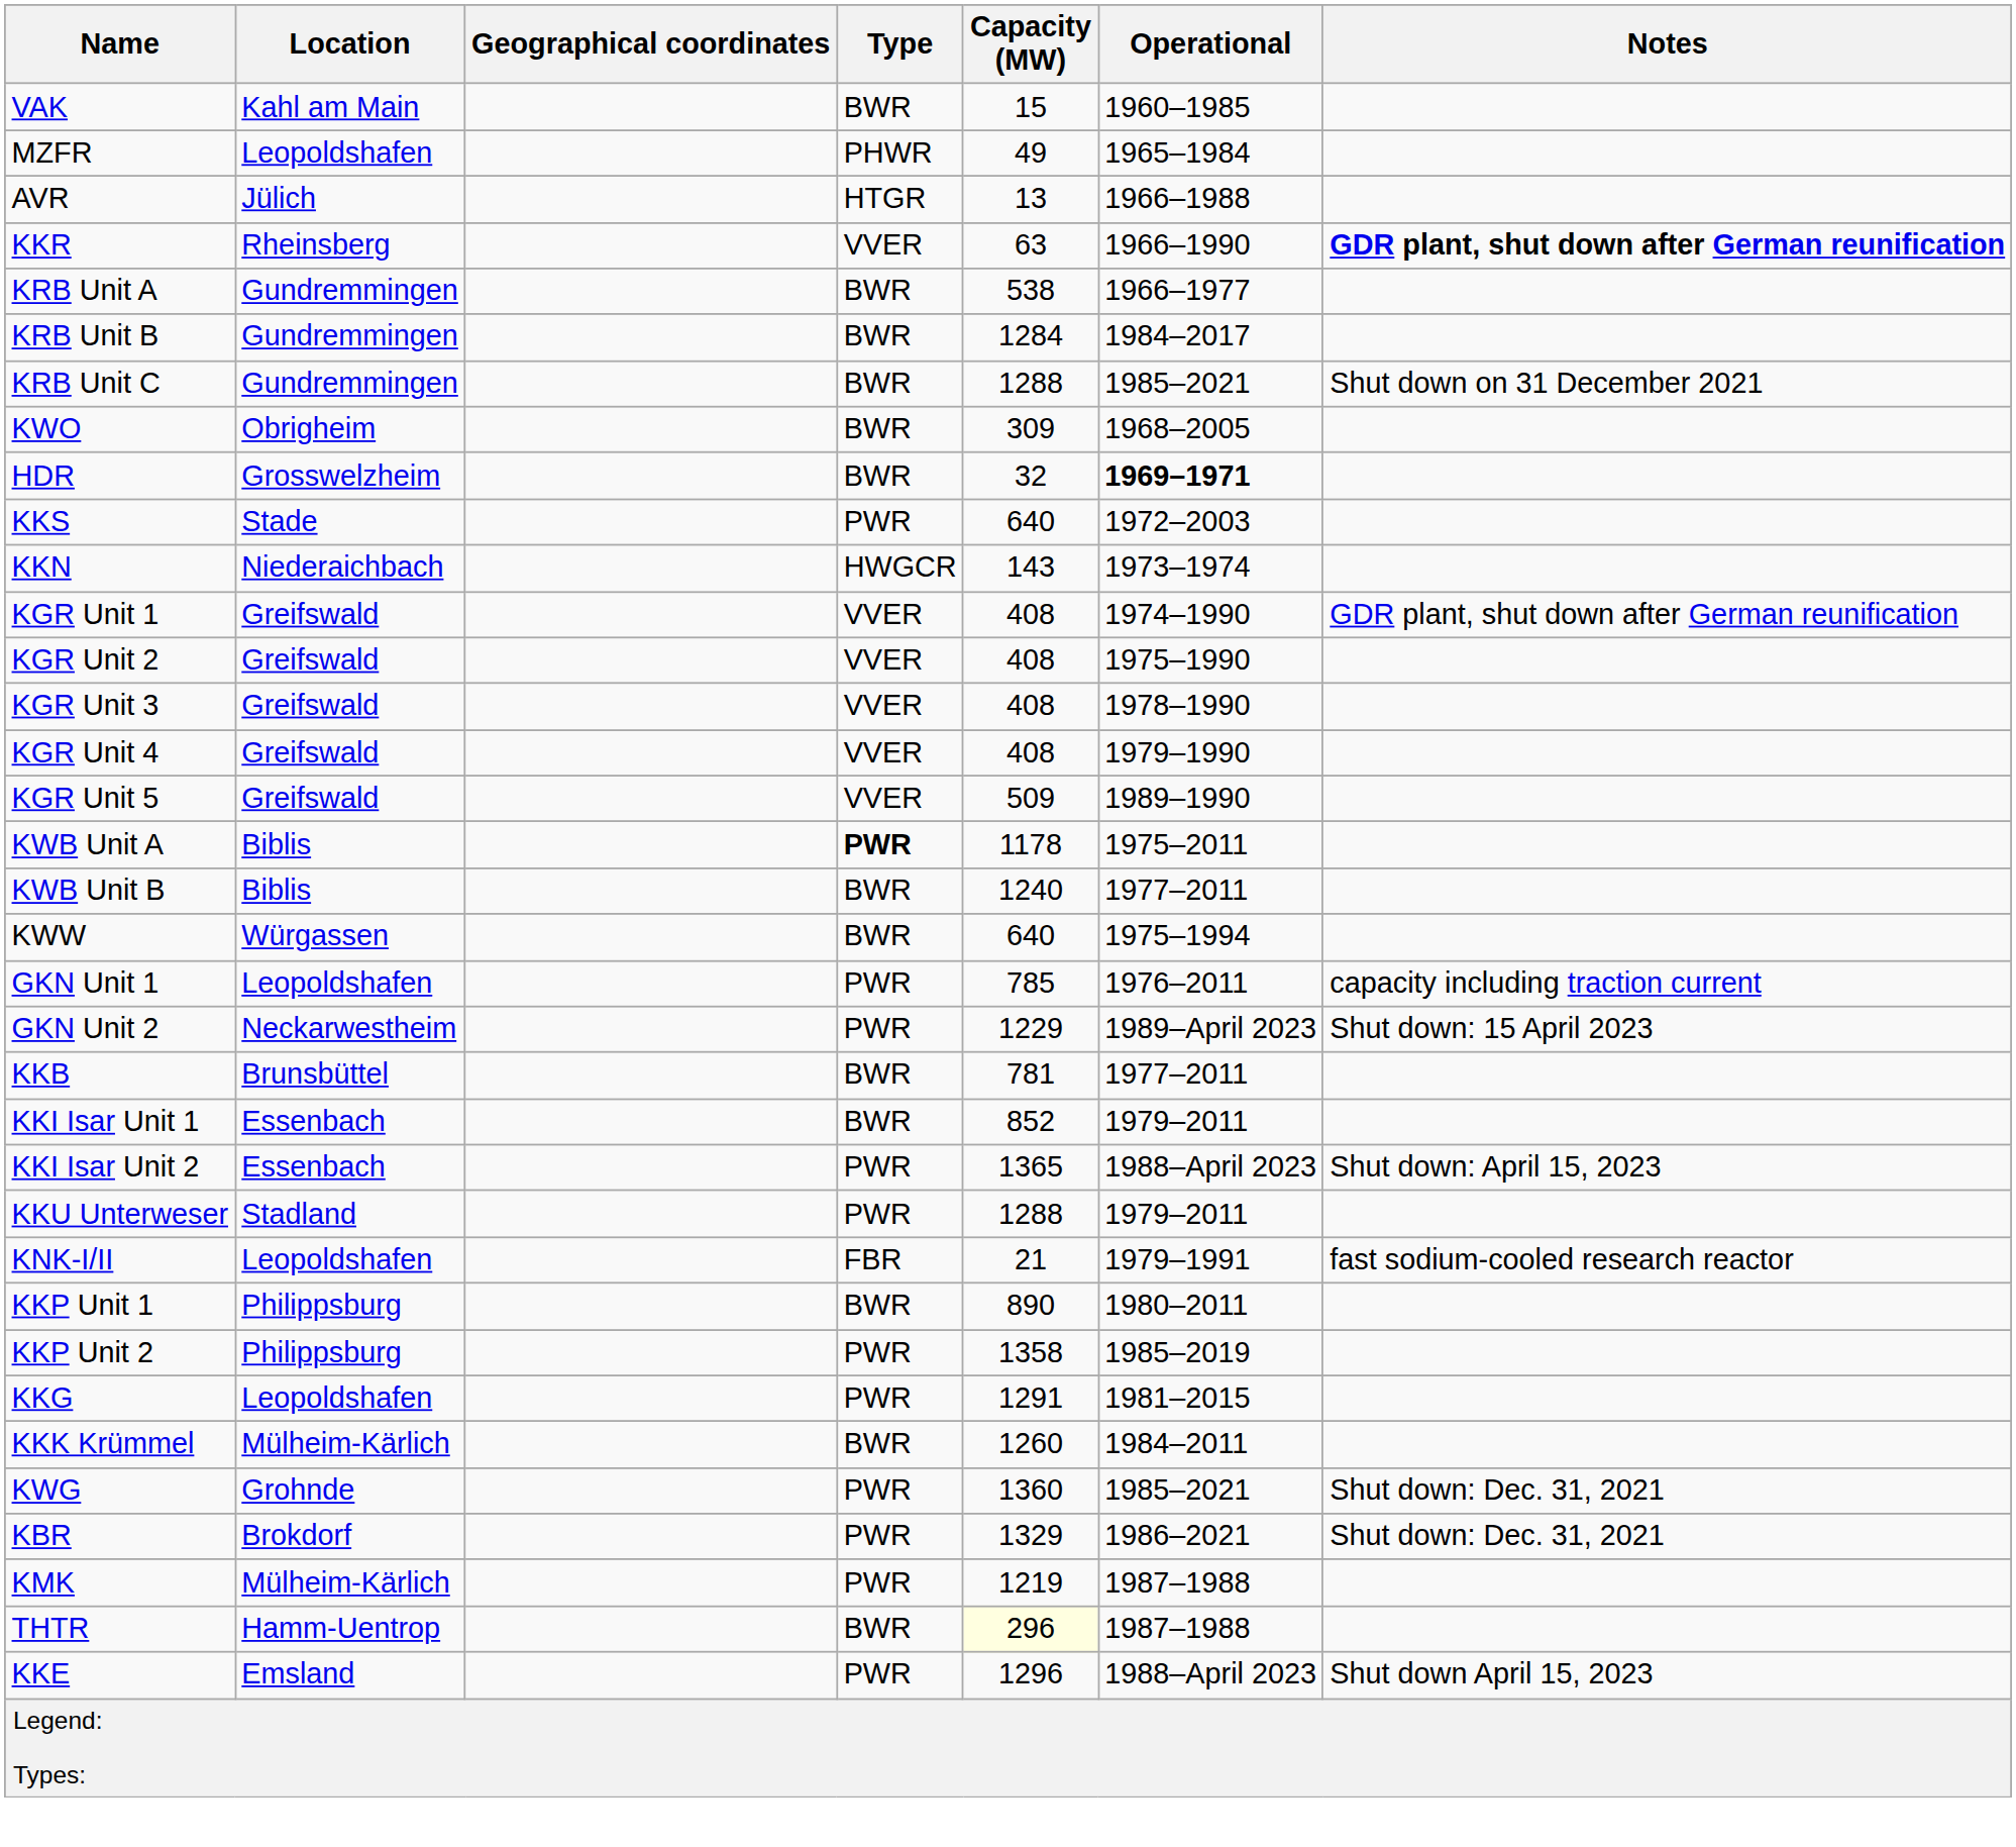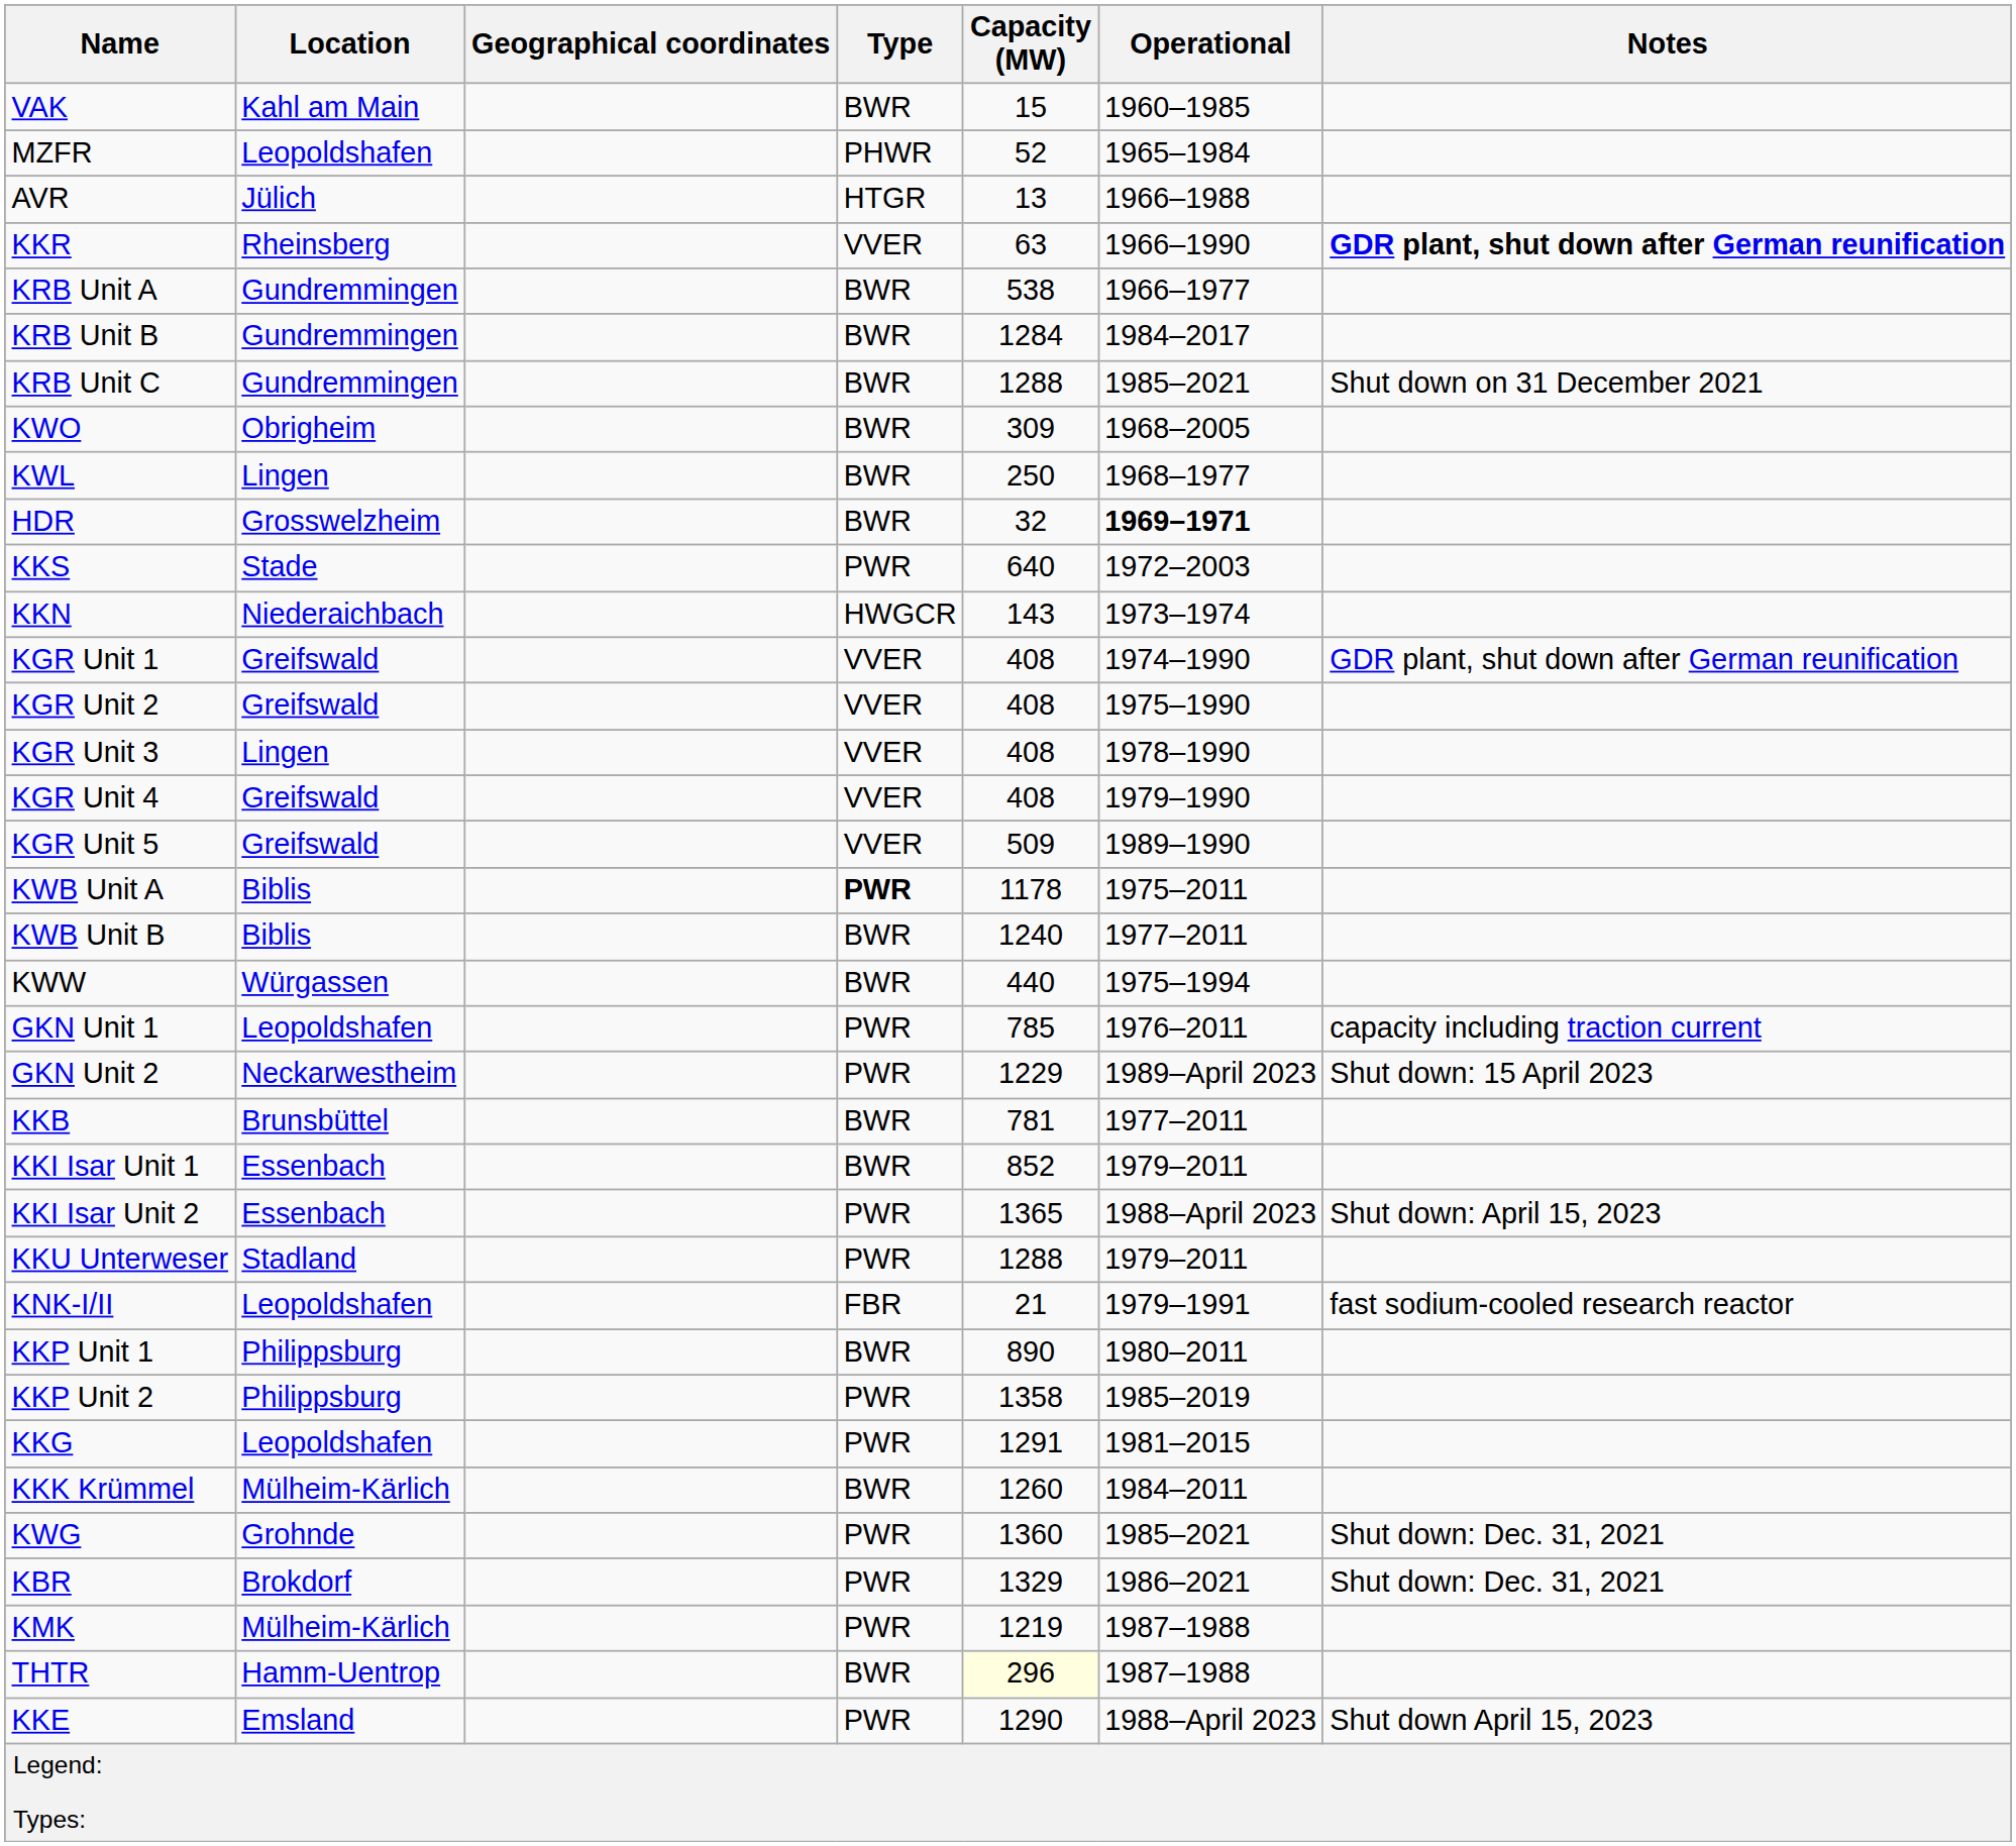 <table class="wikitable sortable">
 <tr>
 <th>Name</th>
 <th>Location</th>
 <th>Geographical coordinates</th>
 <th>Type</th>
 <th>Capacity<br> (MW)</th>
 <th>Operational</th>
 <th>Notes</th>
 </tr>
 <tr>
 <td><a href='#'>VAK</a></td>
 <td><a href='#'>Kahl am Main</a></td>
 <td></td>
 <td>BWR</td>
 <td align=center>15</td>
 <td>1960–1985</td>
 <td></td>
 </tr>
 <tr>
 <td>MZFR</td>
 <td><a href='#'>Leopoldshafen</a></td>
 <td></td>
 <td>PHWR</td>
-<td align=center>49</td>
+<td align=center>52</td>
 <td>1965–1984</td>
 <td></td>
 </tr>
 <tr>
 <td>AVR</td>
 <td><a href='#'>Jülich</a></td>
 <td></td>
 <td>HTGR</td>
 <td align=center>13</td>
 <td>1966–1988</td>
 <td></td>
 </tr>
 <tr>
 <td><a href='#'>KKR</a></td>
 <td><a href='#'>Rheinsberg</a></td>
 <td></td>
 <td>VVER</td>
 <td align=center>63</td>
 <td>1966–1990</td>
 <td><strong><a href='#'>GDR</a> plant, shut down after <a href='#'>German reunification</a></strong></td>
 </tr>
 <tr>
 <td><a href='#'>KRB</a> Unit A</td>
 <td><a href='#'>Gundremmingen</a></td>
 <td></td>
 <td>BWR</td>
 <td align=center>538</td>
 <td>1966–1977</td>
 <td></td>
 </tr>
 <tr>
 <td><a href='#'>KRB</a> Unit B</td>
 <td><a href='#'>Gundremmingen</a></td>
 <td></td>
 <td>BWR</td>
 <td align=center>1284</td>
 <td>1984–2017</td>
 <td></td>
 </tr>
 <tr>
 <td><a href='#'>KRB</a> Unit C</td>
 <td><a href='#'>Gundremmingen</a></td>
 <td></td>
 <td>BWR</td>
 <td align=center>1288</td>
 <td>1985–2021</td>
 <td>Shut down on 31 December 2021</td>
 </tr>
 <tr>
 <td><a href='#'>KWO</a></td>
 <td><a href='#'>Obrigheim</a></td>
 <td></td>
 <td>BWR</td>
 <td align=center>309</td>
 <td>1968–2005</td>
 <td></td>
 </tr>
 <tr>
+<td><a href='#'>KWL</a></td>
+<td><a href='#'>Lingen</a></td>
+<td></td>
+<td>BWR</td>
+<td align=center>250</td>
+<td>1968–1977</td>
+<td></td>
+</tr>
+<tr>
 <td><a href='#'>HDR</a></td>
 <td><a href='#'>Grosswelzheim</a></td>
 <td></td>
 <td>BWR</td>
 <td align=center>32</td>
 <td><strong>1969–1971</strong></td>
 <td></td>
 </tr>
 <tr>
 <td><a href='#'>KKS</a></td>
 <td><a href='#'>Stade</a></td>
 <td></td>
 <td>PWR</td>
 <td align=center>640</td>
 <td>1972–2003</td>
 <td></td>
 </tr>
 <tr>
 <td><a href='#'>KKN</a></td>
 <td><a href='#'>Niederaichbach</a></td>
 <td></td>
 <td>HWGCR</td>
 <td align=center>143</td>
 <td>1973–1974</td>
 <td></td>
 </tr>
 <tr>
 <td><a href='#'>KGR</a> Unit 1</td>
 <td><a href='#'>Greifswald</a></td>
 <td></td>
 <td>VVER</td>
 <td align=center>408</td>
 <td>1974–1990</td>
 <td><a href='#'>GDR</a> plant, shut down after <a href='#'>German reunification</a></td>
 </tr>
 <tr>
 <td><a href='#'>KGR</a> Unit 2</td>
 <td><a href='#'>Greifswald</a></td>
 <td></td>
 <td>VVER</td>
 <td align=center>408</td>
 <td>1975–1990</td>
 <td></td>
 </tr>
 <tr>
 <td><a href='#'>KGR</a> Unit 3</td>
-<td><a href='#'>Greifswald</a></td>
+<td><a href='#'>Lingen</a></td>
 <td></td>
 <td>VVER</td>
 <td align=center>408</td>
 <td>1978–1990</td>
 <td></td>
 </tr>
 <tr>
 <td><a href='#'>KGR</a> Unit 4</td>
 <td><a href='#'>Greifswald</a></td>
 <td></td>
 <td>VVER</td>
 <td align=center>408</td>
 <td>1979–1990</td>
 <td></td>
 </tr>
 <tr>
 <td><a href='#'>KGR</a> Unit 5</td>
 <td><a href='#'>Greifswald</a></td>
 <td></td>
 <td>VVER</td>
 <td align=center>509</td>
 <td>1989–1990</td>
 <td></td>
 </tr>
 <tr>
 <td><a href='#'>KWB</a> Unit A</td>
 <td><a href='#'>Biblis</a></td>
 <td></td>
 <td><strong>PWR</strong></td>
 <td align=center>1178</td>
 <td>1975–2011</td>
 <td></td>
 </tr>
 <tr>
 <td><a href='#'>KWB</a> Unit B</td>
 <td><a href='#'>Biblis</a></td>
 <td></td>
 <td>BWR</td>
 <td align=center>1240</td>
 <td>1977–2011</td>
 <td></td>
 </tr>
 <tr>
 <td>KWW</td>
 <td><a href='#'>Würgassen</a></td>
 <td></td>
 <td>BWR</td>
-<td align=center>640</td>
+<td align=center>440</td>
 <td>1975–1994</td>
 <td></td>
 </tr>
 <tr>
 <td><a href='#'>GKN</a> Unit 1</td>
 <td><a href='#'>Leopoldshafen</a></td>
 <td></td>
 <td>PWR</td>
 <td align=center>785</td>
 <td>1976–2011</td>
 <td>capacity including <a href='#'>traction current</a></td>
 </tr>
 <tr>
 <td><a href='#'>GKN</a> Unit 2</td>
 <td><a href='#'>Neckarwestheim</a></td>
 <td></td>
 <td>PWR</td>
 <td align=center>1229</td>
 <td>1989–April 2023</td>
 <td>Shut down: 15 April 2023</td>
 </tr>
 <tr>
 <td><a href='#'>KKB</a></td>
 <td><a href='#'>Brunsbüttel</a></td>
 <td></td>
 <td>BWR</td>
 <td align=center>781</td>
 <td>1977–2011</td>
 <td></td>
 </tr>
 <tr>
 <td><a href='#'>KKI Isar</a> Unit 1</td>
 <td><a href='#'>Essenbach</a></td>
 <td></td>
 <td>BWR</td>
 <td align=center>852</td>
 <td>1979–2011</td>
 <td></td>
 </tr>
 <tr>
 <td><a href='#'>KKI Isar</a> Unit 2</td>
 <td><a href='#'>Essenbach</a></td>
 <td></td>
 <td>PWR</td>
 <td align=center>1365</td>
 <td>1988–April 2023</td>
 <td>Shut down: April 15, 2023</td>
 </tr>
 <tr>
 <td><a href='#'>KKU Unterweser</a></td>
 <td><a href='#'>Stadland</a></td>
 <td></td>
 <td>PWR</td>
 <td align=center>1288</td>
 <td>1979–2011</td>
 <td></td>
 </tr>
 <tr>
 <td><a href='#'>KNK-I/II</a></td>
 <td><a href='#'>Leopoldshafen</a></td>
 <td></td>
 <td>FBR</td>
 <td align=center>21</td>
 <td>1979–1991</td>
 <td>fast sodium-cooled research reactor</td>
 </tr>
 <tr>
 <td><a href='#'>KKP</a> Unit 1</td>
 <td><a href='#'>Philippsburg</a></td>
 <td></td>
 <td>BWR</td>
 <td align=center>890</td>
 <td>1980–2011</td>
 <td></td>
 </tr>
 <tr>
 <td><a href='#'>KKP</a> Unit 2</td>
 <td><a href='#'>Philippsburg</a></td>
 <td></td>
 <td>PWR</td>
 <td align=center>1358</td>
 <td>1985–2019</td>
 <td></td>
 </tr>
 <tr>
 <td><a href='#'>KKG</a></td>
 <td><a href='#'>Leopoldshafen</a></td>
 <td></td>
 <td>PWR</td>
 <td align=center>1291</td>
 <td>1981–2015</td>
 <td></td>
 </tr>
 <tr>
 <td><a href='#'>KKK Krümmel</a></td>
 <td><a href='#'>Mülheim-Kärlich</a></td>
 <td></td>
 <td>BWR</td>
 <td align=center>1260</td>
 <td>1984–2011</td>
 <td></td>
 </tr>
 <tr>
 <td><a href='#'>KWG</a></td>
 <td><a href='#'>Grohnde</a></td>
 <td></td>
 <td>PWR</td>
 <td align=center>1360</td>
 <td>1985–2021</td>
 <td>Shut down: Dec. 31, 2021</td>
 </tr>
 <tr>
 <td><a href='#'>KBR</a></td>
 <td><a href='#'>Brokdorf</a></td>
 <td></td>
 <td>PWR</td>
 <td align=center>1329</td>
 <td>1986–2021</td>
 <td>Shut down: Dec. 31, 2021</td>
 </tr>
 <tr>
 <td><a href='#'>KMK</a></td>
 <td><a href='#'>Mülheim-Kärlich</a></td>
 <td></td>
 <td>PWR</td>
 <td align=center>1219</td>
 <td>1987–1988</td>
 <td></td>
 </tr>
 <tr>
 <td><a href='#'>THTR</a></td>
 <td><a href='#'>Hamm-Uentrop</a></td>
 <td></td>
 <td>BWR</td>
 <td align=center style="background: lightyellow;">296</td>
 <td>1987–1988</td>
 <td></td>
 </tr>
 <tr>
 <td><a href='#'>KKE</a></td>
 <td><a href='#'>Emsland</a></td>
 <td></td>
 <td>PWR</td>
-<td align=center>1296</td>
+<td align=center>1290</td>
 <td>1988–April 2023</td>
 <td>Shut down April 15, 2023</td>
 </tr>
 <tr>
 <th colspan=7 style="font-size: 0.85em; font-weight: normal; padding: 4px; text-align: left;">Legend:<br><br>Types:<br></th>
 </tr>
 </table>
